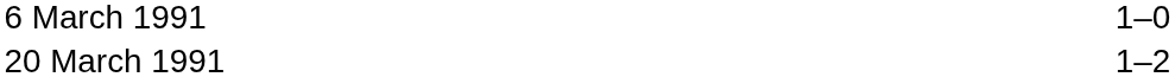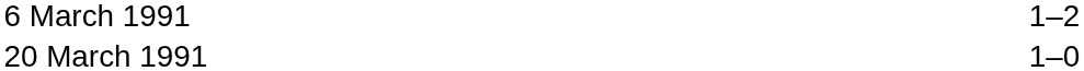 <table cellspacing=1 width=70%>
 <tr>
 <th width=25%></th>
 <th width=30%></th>
 <th width=15%></th>
 <th width=30%></th>
 </tr>
 <tr>
 <td>6 March 1991</td>
 <td align=right></td>
-<td align=center>1–0</td>
+<td align=center>1–2</td>
 <td></td>
 </tr>
 <tr>
 <td>20 March 1991</td>
 <td align=right></td>
-<td align=center>1–2</td>
+<td align=center>1–0</td>
 <td></td>
 </tr>
 </table>
